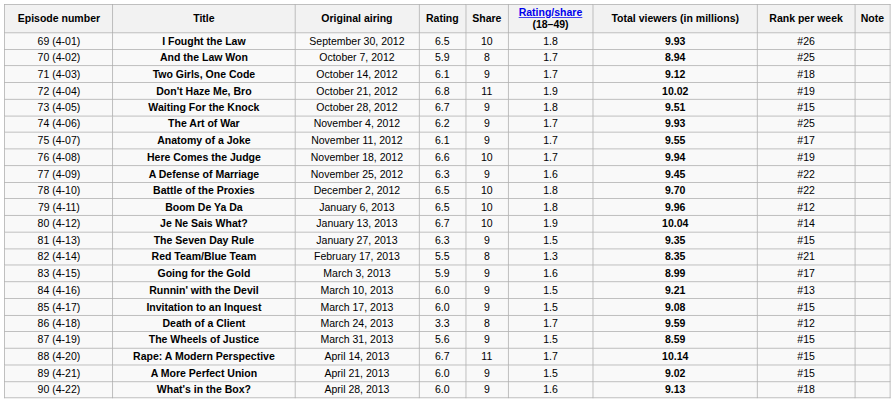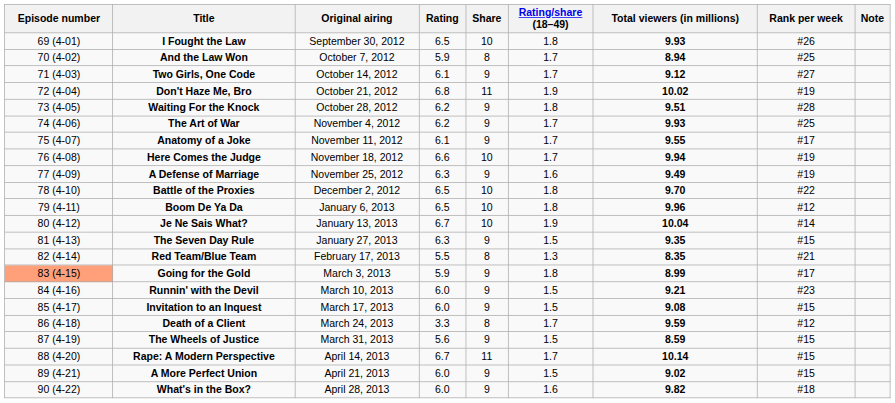 <table class="wikitable" style="font-size:90%; text-align:center; width: 96%; margin-left: auto; margin-right: auto;">
 <tr>
 <th>Episode number</th>
 <th>Title</th>
 <th>Original airing</th>
 <th>Rating</th>
 <th>Share</th>
 <th><a href='#'>Rating/share</a><br>(18–49)</th>
 <th>Total viewers (in millions)</th>
 <th>Rank per week</th>
 <th>Note</th>
 </tr>
 <tr>
 <td>69 (4-01)</td>
 <td><strong>I Fought the Law</strong></td>
 <td>September 30, 2012</td>
 <td>6.5</td>
 <td>10</td>
 <td>1.8</td>
 <td><strong>9.93</strong></td>
 <td>#26</td>
 <td></td>
 </tr>
 <tr>
 <td>70 (4-02)</td>
 <td><strong>And the Law Won</strong></td>
 <td>October 7, 2012</td>
 <td>5.9</td>
 <td>8</td>
 <td>1.7</td>
 <td><strong>8.94</strong></td>
 <td>#25</td>
 <td></td>
 </tr>
 <tr>
 <td>71 (4-03)</td>
 <td><strong>Two Girls, One Code</strong></td>
 <td>October 14, 2012</td>
 <td>6.1</td>
 <td>9</td>
 <td>1.7</td>
 <td><strong>9.12</strong></td>
-<td>#18</td>
+<td>#27</td>
 <td></td>
 </tr>
 <tr>
 <td>72 (4-04)</td>
 <td><strong>Don't Haze Me, Bro</strong></td>
 <td>October 21, 2012</td>
 <td>6.8</td>
 <td>11</td>
 <td>1.9</td>
 <td><strong>10.02</strong></td>
 <td>#19</td>
 <td></td>
 </tr>
 <tr>
 <td>73 (4-05)</td>
 <td><strong>Waiting For the Knock</strong></td>
 <td>October 28, 2012</td>
-<td>6.7</td>
+<td>6.2</td>
 <td>9</td>
 <td>1.8</td>
 <td><strong>9.51</strong></td>
-<td>#15</td>
+<td>#28</td>
 <td></td>
 </tr>
 <tr>
 <td>74 (4-06)</td>
 <td><strong>The Art of War</strong></td>
 <td>November 4, 2012</td>
 <td>6.2</td>
 <td>9</td>
 <td>1.7</td>
 <td><strong>9.93</strong></td>
 <td>#25</td>
 <td></td>
 </tr>
 <tr>
 <td>75 (4-07)</td>
 <td><strong>Anatomy of a Joke</strong></td>
 <td>November 11, 2012</td>
 <td>6.1</td>
 <td>9</td>
 <td>1.7</td>
 <td><strong>9.55</strong></td>
 <td>#17</td>
 <td></td>
 </tr>
 <tr>
 <td>76 (4-08)</td>
 <td><strong>Here Comes the Judge</strong></td>
 <td>November 18, 2012</td>
 <td>6.6</td>
 <td>10</td>
 <td>1.7</td>
 <td><strong>9.94</strong></td>
 <td>#19</td>
 <td></td>
 </tr>
 <tr>
 <td>77 (4-09)</td>
 <td><strong>A Defense of Marriage</strong></td>
 <td>November 25, 2012</td>
 <td>6.3</td>
 <td>9</td>
 <td>1.6</td>
-<td><strong>9.45</strong></td>
-<td>#22</td>
+<td><strong>9.49</strong></td>
+<td>#19</td>
 <td></td>
 </tr>
 <tr>
 <td>78 (4-10)</td>
 <td><strong>Battle of the Proxies</strong></td>
 <td>December 2, 2012</td>
 <td>6.5</td>
 <td>10</td>
 <td>1.8</td>
 <td><strong>9.70</strong></td>
 <td>#22</td>
 <td></td>
 </tr>
 <tr>
 <td>79 (4-11)</td>
 <td><strong>Boom De Ya Da</strong></td>
 <td>January 6, 2013</td>
 <td>6.5</td>
 <td>10</td>
 <td>1.8</td>
 <td><strong>9.96</strong></td>
 <td>#12</td>
 <td></td>
 </tr>
 <tr>
 <td>80 (4-12)</td>
 <td><strong>Je Ne Sais What?</strong></td>
 <td>January 13, 2013</td>
 <td>6.7</td>
 <td>10</td>
 <td>1.9</td>
 <td><strong>10.04</strong></td>
 <td>#14</td>
 <td></td>
 </tr>
 <tr>
 <td>81 (4-13)</td>
 <td><strong>The Seven Day Rule</strong></td>
 <td>January 27, 2013</td>
 <td>6.3</td>
 <td>9</td>
 <td>1.5</td>
 <td><strong>9.35</strong></td>
 <td>#15</td>
 <td></td>
 </tr>
 <tr>
 <td>82 (4-14)</td>
 <td><strong>Red Team/Blue Team</strong></td>
 <td>February 17, 2013</td>
 <td>5.5</td>
 <td>8</td>
 <td>1.3</td>
 <td><strong>8.35</strong></td>
 <td>#21</td>
 <td></td>
 </tr>
 <tr>
-<td>83 (4-15)</td>
+<td style="background: lightsalmon;">83 (4-15)</td>
 <td><strong>Going for the Gold</strong></td>
 <td>March 3, 2013</td>
 <td>5.9</td>
 <td>9</td>
-<td>1.6</td>
+<td>1.8</td>
 <td><strong>8.99</strong></td>
 <td>#17</td>
 <td></td>
 </tr>
 <tr>
 <td>84 (4-16)</td>
 <td><strong>Runnin' with the Devil</strong></td>
 <td>March 10, 2013</td>
 <td>6.0</td>
 <td>9</td>
 <td>1.5</td>
 <td><strong>9.21</strong></td>
-<td>#13</td>
+<td>#23</td>
 <td></td>
 </tr>
 <tr>
 <td>85 (4-17)</td>
 <td><strong>Invitation to an Inquest</strong></td>
 <td>March 17, 2013</td>
 <td>6.0</td>
 <td>9</td>
 <td>1.5</td>
 <td><strong>9.08</strong></td>
 <td>#15</td>
 <td></td>
 </tr>
 <tr>
 <td>86 (4-18)</td>
 <td><strong>Death of a Client</strong></td>
 <td>March 24, 2013</td>
 <td>3.3</td>
 <td>8</td>
 <td>1.7</td>
 <td><strong>9.59</strong></td>
 <td>#12</td>
 <td></td>
 </tr>
 <tr>
 <td>87 (4-19)</td>
 <td><strong>The Wheels of Justice</strong></td>
 <td>March 31, 2013</td>
 <td>5.6</td>
 <td>9</td>
 <td>1.5</td>
 <td><strong>8.59</strong></td>
 <td>#15</td>
 <td></td>
 </tr>
 <tr>
 <td>88 (4-20)</td>
 <td><strong>Rape: A Modern Perspective</strong></td>
 <td>April 14, 2013</td>
 <td>6.7</td>
 <td>11</td>
 <td>1.7</td>
 <td><strong>10.14</strong></td>
 <td>#15</td>
 <td></td>
 </tr>
 <tr>
 <td>89 (4-21)</td>
 <td><strong>A More Perfect Union</strong></td>
 <td>April 21, 2013</td>
 <td>6.0</td>
 <td>9</td>
 <td>1.5</td>
 <td><strong>9.02</strong></td>
 <td>#15</td>
 <td></td>
 </tr>
 <tr>
 <td>90 (4-22)</td>
 <td><strong>What's in the Box?</strong></td>
 <td>April 28, 2013</td>
 <td>6.0</td>
 <td>9</td>
 <td>1.6</td>
-<td><strong>9.13</strong></td>
+<td><strong>9.82</strong></td>
 <td>#18</td>
 <td></td>
 </tr>
 </table>
